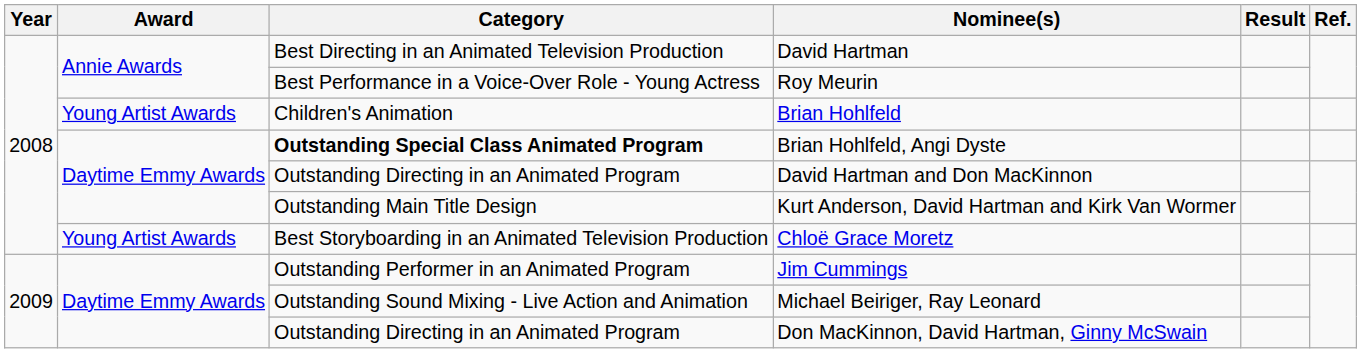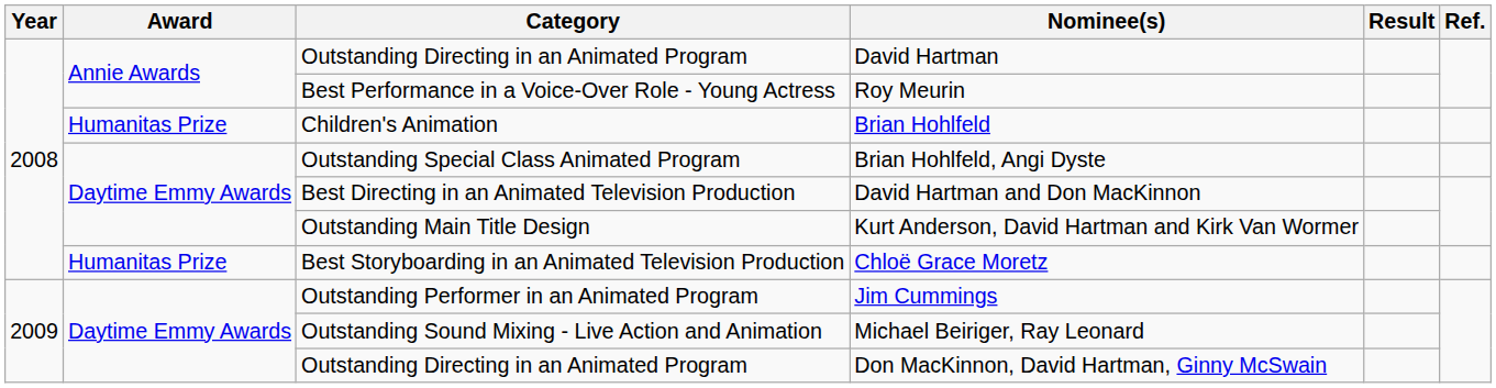 <table class="wikitable">
 <tr>
 <th>Year</th>
 <th>Award</th>
 <th>Category</th>
 <th>Nominee(s)</th>
 <th>Result</th>
 <th>Ref.</th>
 </tr>
 <tr>
 <td rowspan="7">2008</td>
 <td rowspan="2"><a href='#'>Annie Awards</a></td>
-<td>Best Directing in an Animated Television Production</td>
+<td>Outstanding Directing in an Animated Program</td>
 <td>David Hartman</td>
 <td></td>
 <td rowspan="2" style="text-align:center;"></td>
 </tr>
 <tr>
 <td>Best Performance in a Voice-Over Role - Young Actress</td>
 <td>Roy Meurin</td>
 <td></td>
 </tr>
 <tr>
-<td><a href='#'>Young Artist Awards</a></td>
+<td><a href='#'>Humanitas Prize</a></td>
 <td>Children's Animation</td>
 <td><a href='#'>Brian Hohlfeld</a></td>
 <td></td>
 <td style="text-align:center;"></td>
 </tr>
 <tr>
 <td rowspan="3"><a href='#'>Daytime Emmy Awards</a></td>
-<td><strong>Outstanding Special Class Animated Program</strong></td>
+<td>Outstanding Special Class Animated Program</td>
 <td>Brian Hohlfeld, Angi Dyste</td>
 <td></td>
 <td style="text-align:center;"></td>
 </tr>
 <tr>
-<td>Outstanding Directing in an Animated Program</td>
+<td>Best Directing in an Animated Television Production</td>
 <td>David Hartman and Don MacKinnon</td>
 <td></td>
 </tr>
 <tr>
 <td>Outstanding Main Title Design</td>
 <td>Kurt Anderson, David Hartman and Kirk Van Wormer</td>
 <td></td>
 </tr>
 <tr>
-<td><a href='#'>Young Artist Awards</a></td>
+<td><a href='#'>Humanitas Prize</a></td>
 <td>Best Storyboarding in an Animated Television Production</td>
 <td><a href='#'>Chloë Grace Moretz</a></td>
 <td></td>
 <td style="text-align:center;"></td>
 </tr>
 <tr>
 <td rowspan="3">2009</td>
 <td rowspan="3"><a href='#'>Daytime Emmy Awards</a></td>
 <td>Outstanding Performer in an Animated Program</td>
 <td><a href='#'>Jim Cummings</a></td>
 <td></td>
 <td rowspan="3" style="text-align:center;"></td>
 </tr>
 <tr>
 <td>Outstanding Sound Mixing - Live Action and Animation</td>
 <td>Michael Beiriger, Ray Leonard</td>
 <td></td>
 </tr>
 <tr>
 <td>Outstanding Directing in an Animated Program</td>
 <td>Don MacKinnon, David Hartman, <a href='#'>Ginny McSwain</a></td>
 <td></td>
 </tr>
 </table>
